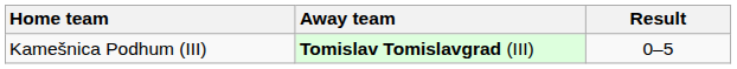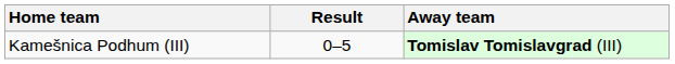 <table class="wikitable" style="width:50%">
 <tr>
 <th style="width:40%; text-align:left">Home team</th>
+<th>Result</th>
 <th style="width:40%; text-align:left">Away team</th>
-<th>Result</th>
 </tr>
 <tr>
 <td>Kamešnica Podhum (III)</td>
+<td style="text-align:center">0–5</td>
 <td bgcolor="#ddffdd"><strong>Tomislav Tomislavgrad</strong> (III)</td>
-<td style="text-align:center">0–5</td>
 </tr>
 </table>
